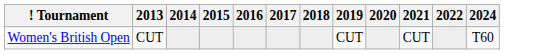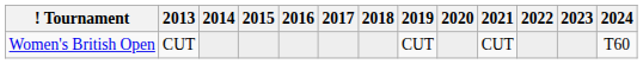 <table class="wikitable" style="font-size:95%;text-align:center;">
 <tr>
 <th>! Tournament</th>
 <th>2013</th>
 <th>2014</th>
 <th>2015</th>
 <th>2016</th>
 <th>2017</th>
 <th>2018</th>
 <th>2019</th>
 <th>2020</th>
 <th>2021</th>
 <th>2022</th>
+<th>2023</th>
 <th>2024</th>
 </tr>
 <tr>
 <td align=left><a href='#'>Women's British Open</a></td>
 <td>CUT</td>
 <td style="background:#eeeeee;"></td>
 <td style="background:#eeeeee;"></td>
 <td style="background:#eeeeee;"></td>
 <td style="background:#eeeeee;"></td>
 <td style="background:#eeeeee;"></td>
 <td>CUT</td>
 <td style="background:#eeeeee;"></td>
 <td>CUT</td>
 <td style="background:#eeeeee;"></td>
+<td style="background:#eeeeee;"></td>
 <td>T60</td>
 </tr>
 </table>
